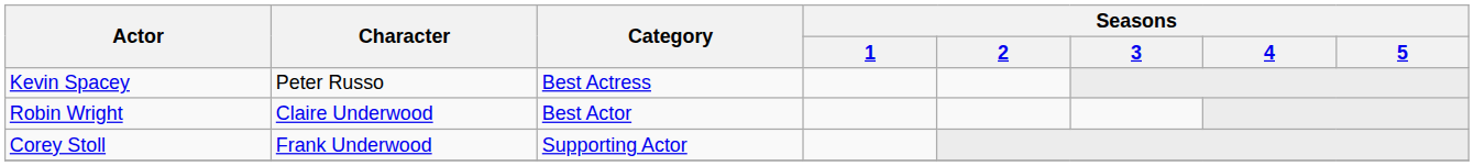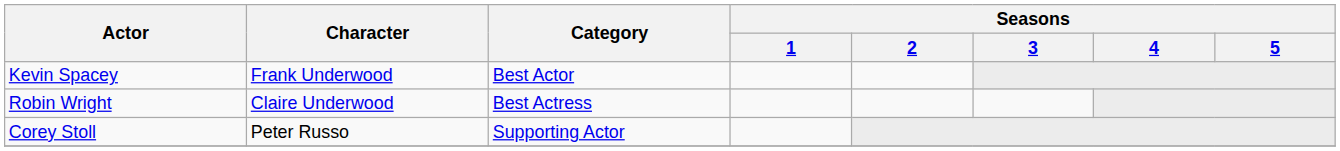 <table class="wikitable plainrowheaders" style="font-size: 90%" width=85%>
 <tr>
 <th scope="col" rowspan="2" style="width:10%;">Actor</th>
 <th scope="col" rowspan="2" style="width:10%;">Character</th>
 <th scope="col" rowspan="2" style="width:10%;">Category</th>
 <th scope="col" colspan="6">Seasons</th>
 </tr>
 <tr>
 <th scope="col" style="width:5%;"><a href='#'>1</a></th>
 <th scope="col" style="width:5%;"><a href='#'>2</a></th>
 <th scope="col" style="width:5%;"><a href='#'>3</a></th>
 <th scope="col" style="width:5%;"><a href='#'>4</a></th>
 <th scope="col" style="width:5%;"><a href='#'>5</a></th>
 </tr>
 <tr>
 <td scope="row"><a href='#'>Kevin Spacey</a></td>
-<td>Peter Russo</td>
-<td><a href='#'>Best Actress</a></td>
+<td><a href='#'>Frank Underwood</a></td>
+<td><a href='#'>Best Actor</a></td>
 <td></td>
 <td></td>
 <td style="background: #ececec; color:grey;" colspan="3"></td>
 </tr>
 <tr>
 <td scope="row"><a href='#'>Robin Wright</a></td>
 <td><a href='#'>Claire Underwood</a></td>
-<td><a href='#'>Best Actor</a></td>
+<td><a href='#'>Best Actress</a></td>
 <td></td>
 <td></td>
 <td></td>
 <td style="background: #ececec; color:grey;" colspan="2"></td>
 </tr>
 <tr>
 <td scope="row"><a href='#'>Corey Stoll</a></td>
-<td><a href='#'>Frank Underwood</a></td>
+<td>Peter Russo</td>
 <td><a href='#'>Supporting Actor</a></td>
 <td></td>
 <td style="background: #ececec; color:grey;" colspan="4"></td>
 </tr>
 <tr>
 </tr>
 </table>
